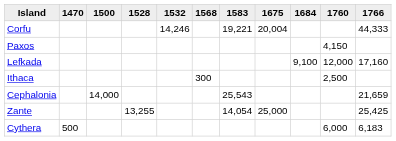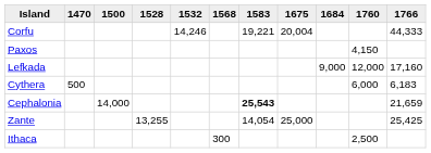 <table class="sortable" border="1px" cellpadding="4px" cellspacing="0px" style="border-collapse: collapse; border: 1px solid #CCC;">
 <tr style="background:#eee;">
 <th>Island</th>
 <th>1470</th>
 <th>1500</th>
 <th>1528</th>
 <th>1532</th>
 <th>1568</th>
 <th>1583</th>
 <th>1675</th>
 <th>1684</th>
 <th>1760</th>
 <th>1766</th>
 </tr>
 <tr>
 <td><a href='#'>Corfu</a></td>
 <td></td>
 <td></td>
 <td></td>
 <td>14,246</td>
 <td></td>
 <td>19,221</td>
 <td>20,004</td>
 <td></td>
 <td></td>
 <td>44,333</td>
 </tr>
 <tr>
 <td><a href='#'>Paxos</a></td>
 <td></td>
 <td></td>
 <td></td>
 <td></td>
 <td></td>
 <td></td>
 <td></td>
 <td></td>
 <td>4,150</td>
 <td></td>
 </tr>
 <tr>
 <td><a href='#'>Lefkada</a></td>
 <td></td>
 <td></td>
 <td></td>
 <td></td>
 <td></td>
 <td></td>
 <td></td>
-<td>9,100</td>
+<td>9,000</td>
 <td>12,000</td>
 <td>17,160</td>
 </tr>
 <tr>
-<td><a href='#'>Ithaca</a></td>
+<td><a href='#'>Cythera</a></td>
+<td>500</td>
 <td></td>
 <td></td>
 <td></td>
 <td></td>
-<td>300</td>
 <td></td>
 <td></td>
 <td></td>
-<td>2,500</td>
-<td></td>
+<td>6,000</td>
+<td>6,183</td>
 </tr>
 <tr>
 <td><a href='#'>Cephalonia</a></td>
 <td></td>
 <td>14,000</td>
 <td></td>
 <td></td>
 <td></td>
-<td>25,543</td>
+<td><strong>25,543</strong></td>
 <td></td>
 <td></td>
 <td></td>
 <td>21,659</td>
 </tr>
 <tr>
 <td><a href='#'>Zante</a></td>
 <td></td>
 <td></td>
 <td>13,255</td>
 <td></td>
 <td></td>
 <td>14,054</td>
 <td>25,000</td>
 <td></td>
 <td></td>
 <td>25,425</td>
 </tr>
 <tr>
-<td><a href='#'>Cythera</a></td>
-<td>500</td>
+<td><a href='#'>Ithaca</a></td>
 <td></td>
 <td></td>
 <td></td>
 <td></td>
+<td>300</td>
 <td></td>
 <td></td>
 <td></td>
-<td>6,000</td>
-<td>6,183</td>
+<td>2,500</td>
+<td></td>
 </tr>
 </table>
